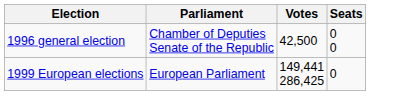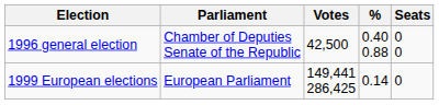 <table class="wikitable">
 <tr>
 <th>Election</th>
 <th>Parliament</th>
 <th>Votes</th>
+<th>%</th>
 <th>Seats</th>
 </tr>
 <tr>
 <td><a href='#'>1996 general election</a></td>
 <td><a href='#'>Chamber of Deputies</a><br><a href='#'>Senate of the Republic</a></td>
 <td>42,500</td>
+<td>0.40<br>0.88</td>
 <td>0<br>0</td>
 </tr>
 <tr>
 <td><a href='#'>1999 European elections</a></td>
 <td><a href='#'>European Parliament</a></td>
 <td>149,441<br>286,425</td>
+<td>0.14</td>
 <td>0</td>
 </tr>
 </table>
